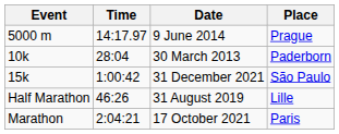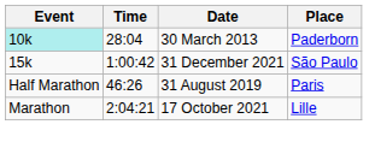 <table class="wikitable">
 <tr>
 <th>Event</th>
 <th>Time</th>
 <th>Date</th>
 <th>Place</th>
 </tr>
 <tr>
-<td>5000 m</td>
-<td>14:17.97</td>
-<td>9 June 2014</td>
-<td><a href='#'>Prague</a></td>
-</tr>
-<tr>
-<td>10k</td>
+<td style="background: paleturquoise;">10k</td>
 <td>28:04</td>
 <td>30 March 2013</td>
 <td><a href='#'>Paderborn</a></td>
 </tr>
 <tr>
 <td>15k</td>
 <td>1:00:42</td>
 <td>31 December 2021</td>
 <td><a href='#'>São Paulo</a></td>
 </tr>
 <tr>
 <td>Half Marathon</td>
 <td>46:26</td>
 <td>31 August 2019</td>
-<td><a href='#'>Lille</a></td>
+<td><a href='#'>Paris</a></td>
 </tr>
 <tr>
 <td>Marathon</td>
 <td>2:04:21</td>
 <td>17 October 2021</td>
-<td><a href='#'>Paris</a></td>
+<td><a href='#'>Lille</a></td>
 </tr>
 </table>
